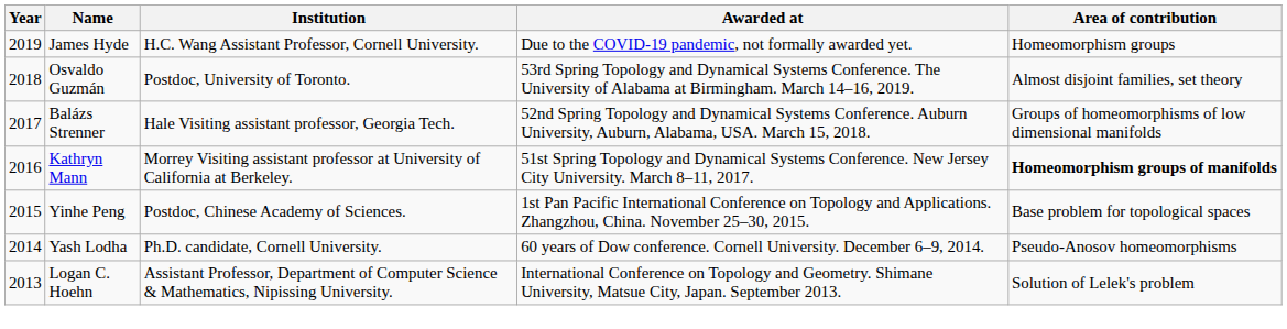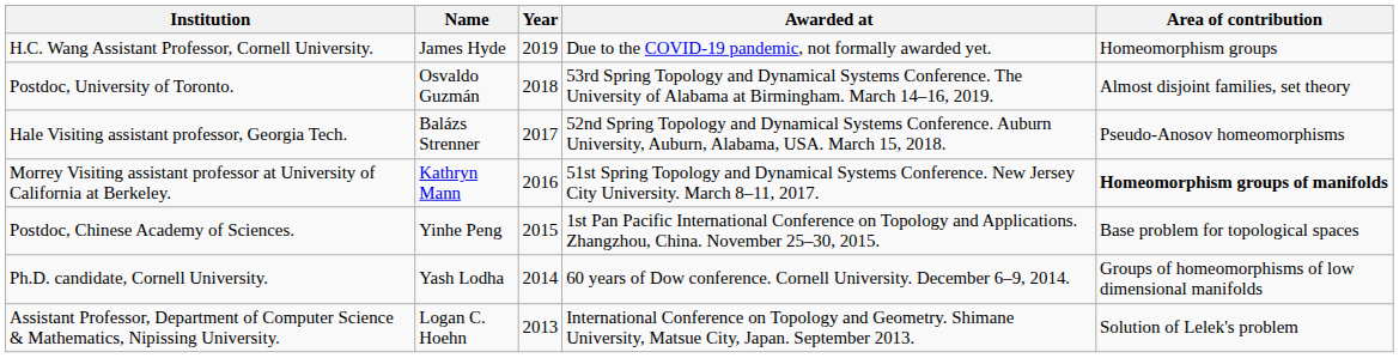 <table class="wikitable">
 <tr>
+<th>Institution</th>
+<th>Name</th>
 <th>Year</th>
-<th>Name</th>
-<th>Institution</th>
 <th>Awarded at</th>
 <th>Area of contribution</th>
 </tr>
 <tr>
+<td>H.C. Wang Assistant Professor, Cornell University.</td>
+<td>James Hyde</td>
 <td>2019</td>
-<td>James Hyde</td>
-<td>H.C. Wang Assistant Professor, Cornell University.</td>
 <td>Due to the <a href='#'>COVID-19 pandemic</a>, not formally awarded yet.</td>
 <td>Homeomorphism groups</td>
 </tr>
 <tr>
+<td>Postdoc, University of Toronto.</td>
+<td>Osvaldo Guzmán</td>
 <td>2018</td>
-<td>Osvaldo Guzmán</td>
-<td>Postdoc, University of Toronto.</td>
 <td>53rd Spring Topology and Dynamical Systems Conference. The University of Alabama at Birmingham. March 14–16, 2019.</td>
 <td>Almost disjoint families, set theory</td>
 </tr>
 <tr>
+<td>Hale Visiting assistant professor, Georgia Tech.</td>
+<td>Balázs Strenner</td>
 <td>2017</td>
-<td>Balázs Strenner</td>
-<td>Hale Visiting assistant professor, Georgia Tech.</td>
 <td>52nd Spring Topology and Dynamical Systems Conference. Auburn University, Auburn, Alabama, USA. March 15, 2018.</td>
-<td>Groups of homeomorphisms of low dimensional manifolds</td>
+<td>Pseudo-Anosov homeomorphisms</td>
 </tr>
 <tr>
+<td>Morrey Visiting assistant professor at University of California at Berkeley.</td>
+<td><a href='#'>Kathryn Mann</a></td>
 <td>2016</td>
-<td><a href='#'>Kathryn Mann</a></td>
-<td>Morrey Visiting assistant professor at University of California at Berkeley.</td>
 <td>51st Spring Topology and Dynamical Systems Conference. New Jersey City University. March 8–11, 2017.</td>
 <td><strong>Homeomorphism groups of manifolds</strong></td>
 </tr>
 <tr>
+<td>Postdoc, Chinese Academy of Sciences.</td>
+<td>Yinhe Peng</td>
 <td>2015</td>
-<td>Yinhe Peng</td>
-<td>Postdoc, Chinese Academy of Sciences.</td>
 <td>1st Pan Pacific International Conference on Topology and Applications. Zhangzhou, China. November 25–30, 2015.</td>
 <td>Base problem for topological spaces</td>
 </tr>
 <tr>
+<td>Ph.D. candidate, Cornell University.</td>
+<td>Yash Lodha</td>
 <td>2014</td>
-<td>Yash Lodha</td>
-<td>Ph.D. candidate, Cornell University.</td>
 <td>60 years of Dow conference. Cornell University. December 6–9, 2014.</td>
-<td>Pseudo-Anosov homeomorphisms</td>
+<td>Groups of homeomorphisms of low dimensional manifolds</td>
 </tr>
 <tr>
+<td>Assistant Professor, Department of Computer Science & Mathematics, Nipissing University.</td>
+<td>Logan C. Hoehn</td>
 <td>2013</td>
-<td>Logan C. Hoehn</td>
-<td>Assistant Professor, Department of Computer Science & Mathematics, Nipissing University.</td>
 <td>International Conference on Topology and Geometry. Shimane University, Matsue City, Japan. September 2013.</td>
 <td>Solution of Lelek's problem</td>
 </tr>
 </table>
